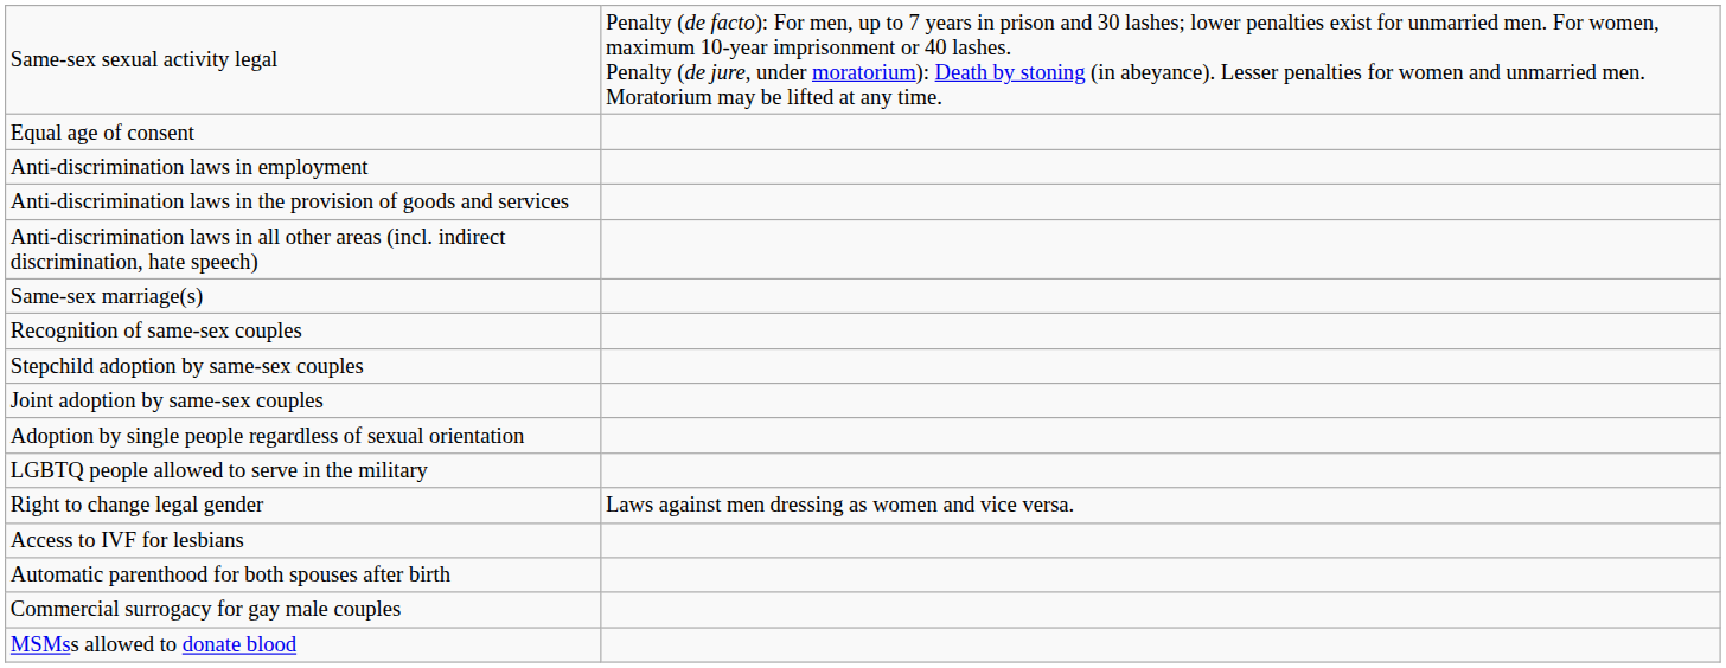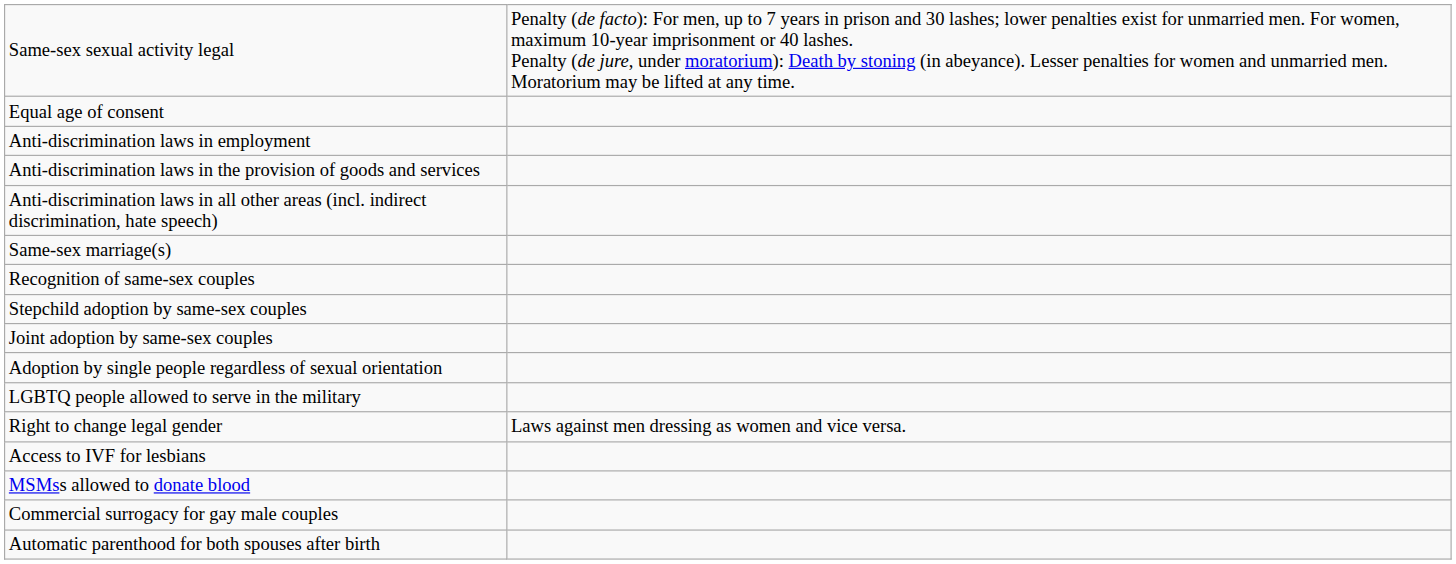 <table class="wikitable">
 <tr>
 <td>Same-sex sexual activity legal</td>
 <td> Penalty (<em>de facto</em>): For men, up to 7 years in prison and 30 lashes; lower penalties exist for unmarried men. For women, maximum 10-year imprisonment or 40 lashes.<br> Penalty (<em>de jure</em>, under <a href='#'>moratorium</a>): <a href='#'>Death by stoning</a> (in abeyance). Lesser penalties for women and unmarried men. Moratorium may be lifted at any time.</td>
 </tr>
 <tr>
 <td>Equal age of consent</td>
 <td></td>
 </tr>
 <tr>
 <td>Anti-discrimination laws in employment</td>
 <td></td>
 </tr>
 <tr>
 <td>Anti-discrimination laws in the provision of goods and services</td>
 <td></td>
 </tr>
 <tr>
 <td>Anti-discrimination laws in all other areas (incl. indirect discrimination, hate speech)</td>
 <td></td>
 </tr>
 <tr>
 <td>Same-sex marriage(s)</td>
 <td></td>
 </tr>
 <tr>
 <td>Recognition of same-sex couples</td>
 <td></td>
 </tr>
 <tr>
 <td>Stepchild adoption by same-sex couples</td>
 <td></td>
 </tr>
 <tr>
 <td>Joint adoption by same-sex couples</td>
 <td></td>
 </tr>
 <tr>
 <td>Adoption by single people regardless of sexual orientation</td>
 <td></td>
 </tr>
 <tr>
 <td>LGBTQ people allowed to serve in the military</td>
 <td></td>
 </tr>
 <tr>
 <td>Right to change legal gender</td>
 <td> Laws against men dressing as women and vice versa.</td>
 </tr>
 <tr>
 <td>Access to IVF for lesbians</td>
 <td></td>
 </tr>
 <tr>
-<td>Automatic parenthood for both spouses after birth</td>
+<td><a href='#'>MSMs</a>s allowed to <a href='#'>donate blood</a></td>
 <td></td>
 </tr>
 <tr>
 <td>Commercial surrogacy for gay male couples</td>
 <td></td>
 </tr>
 <tr>
-<td><a href='#'>MSMs</a>s allowed to <a href='#'>donate blood</a></td>
+<td>Automatic parenthood for both spouses after birth</td>
 <td></td>
 </tr>
 </table>
